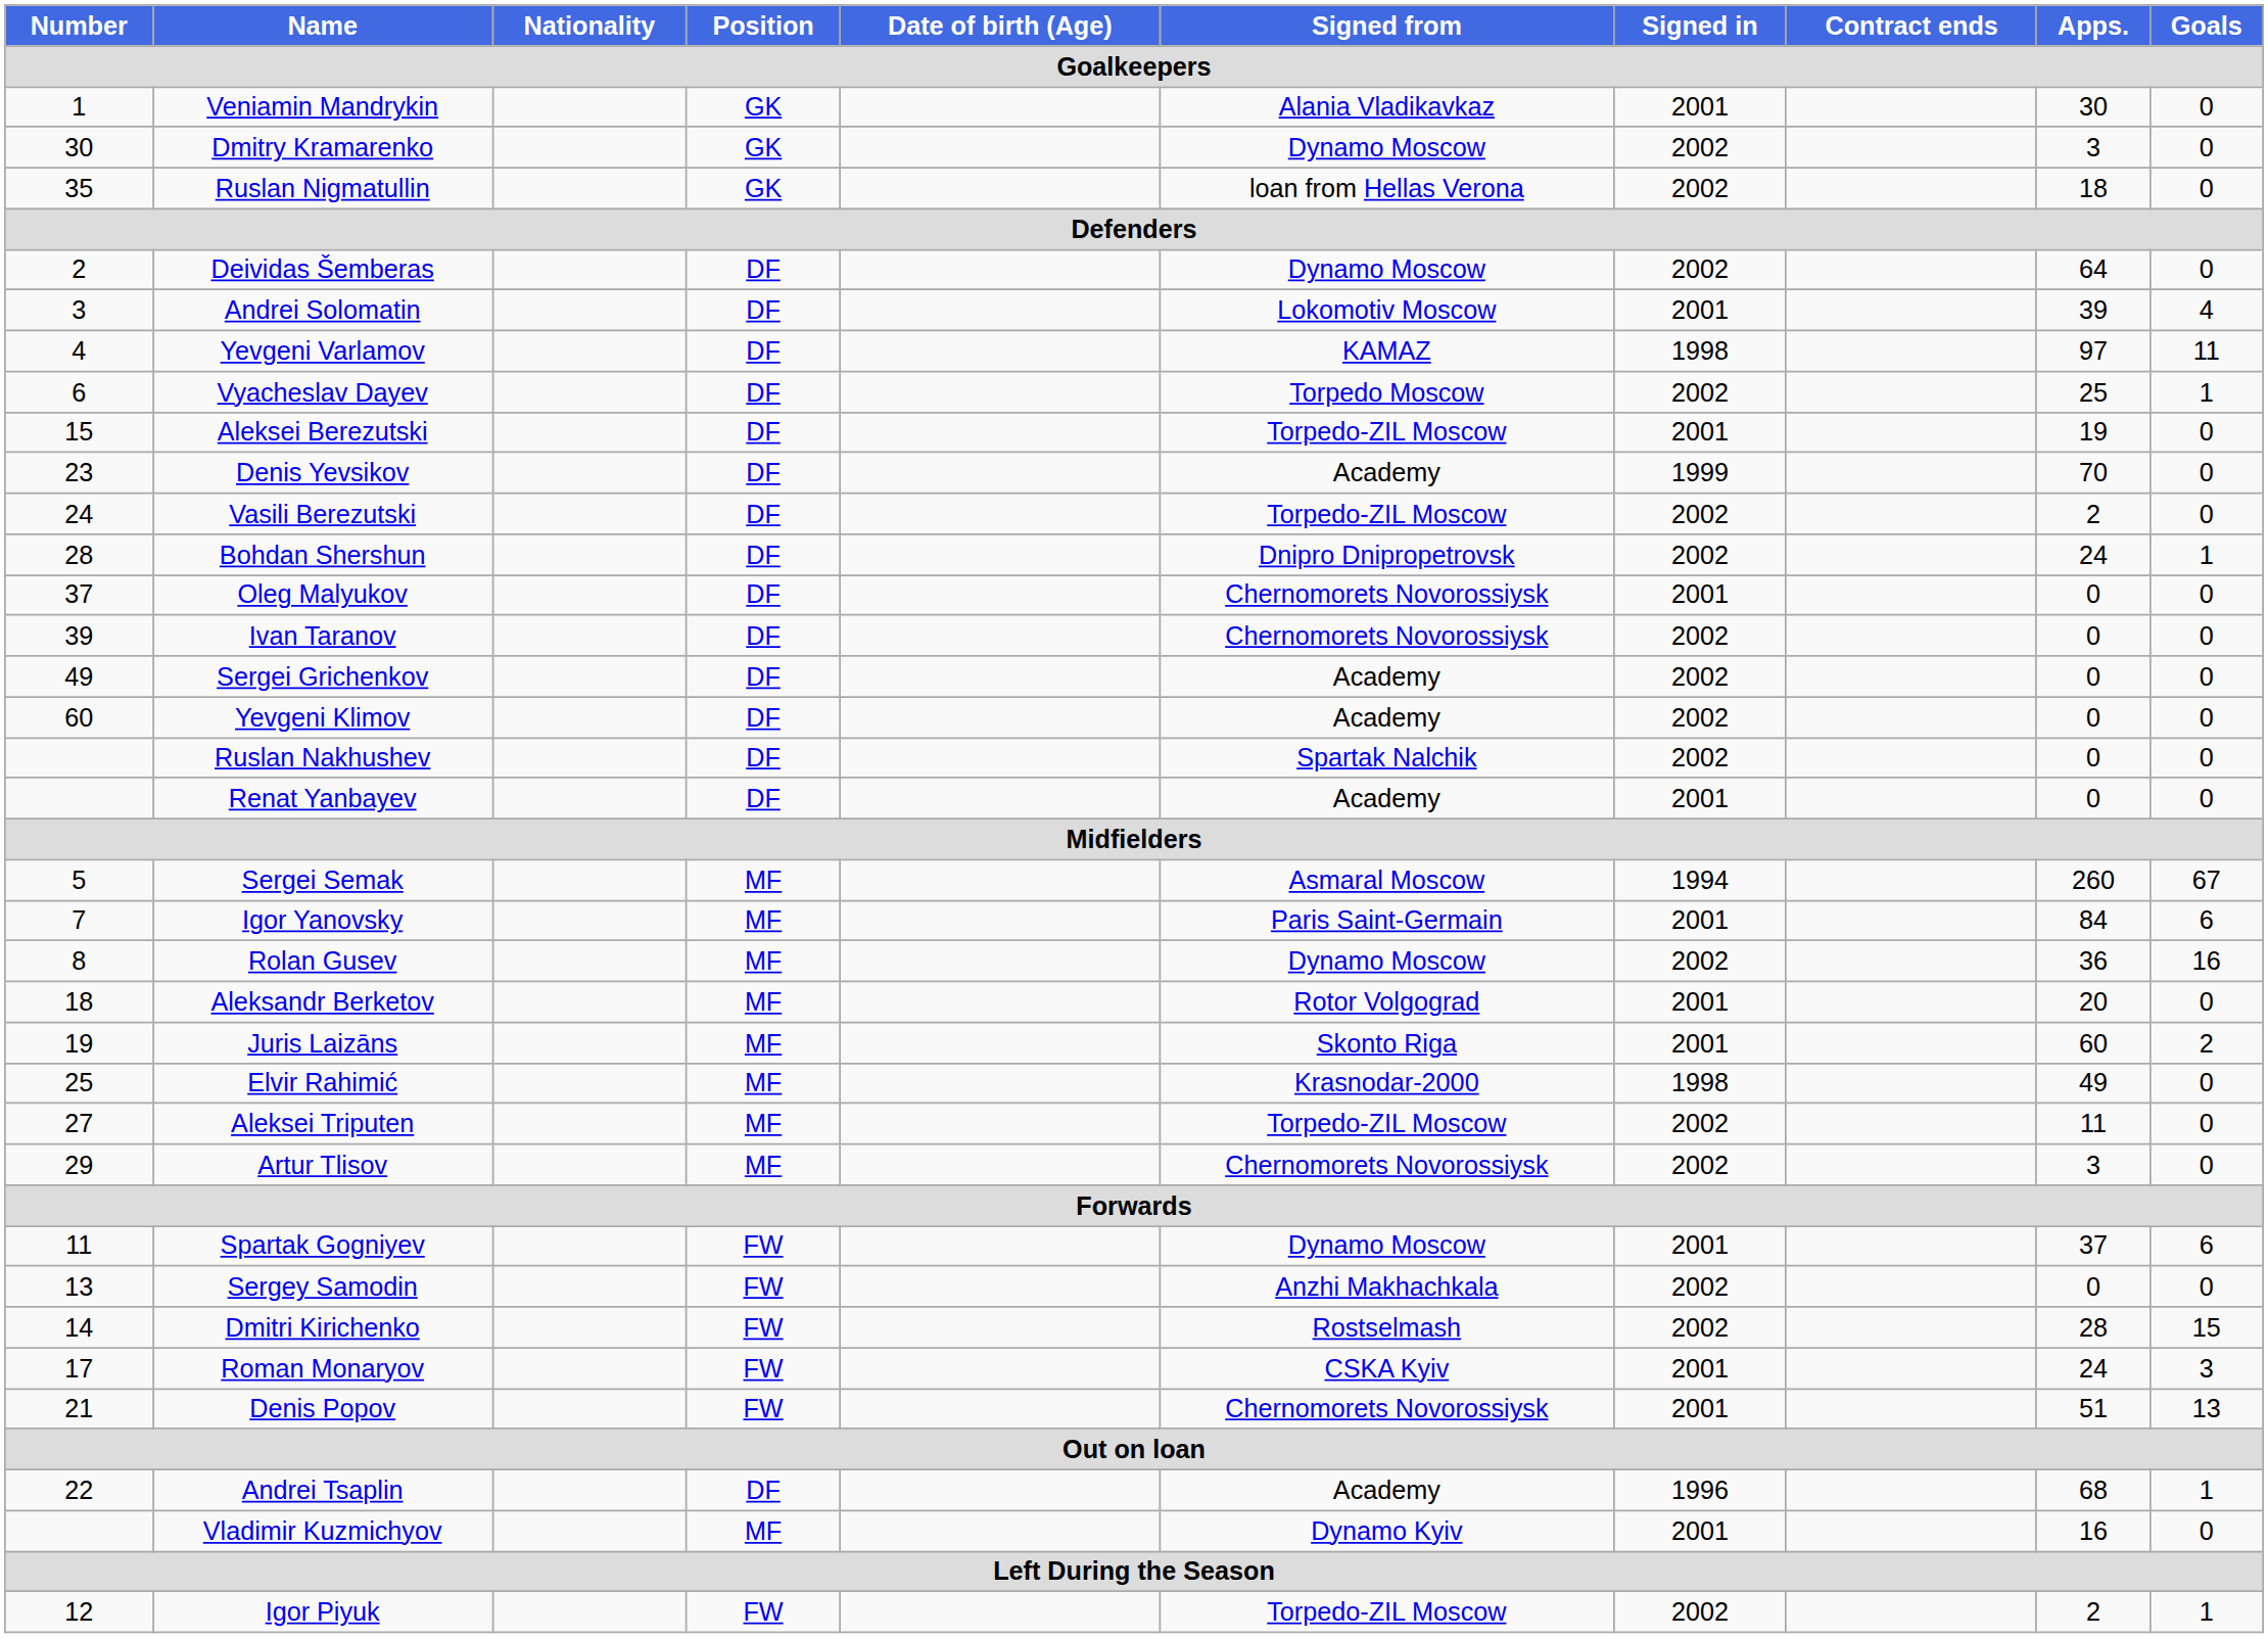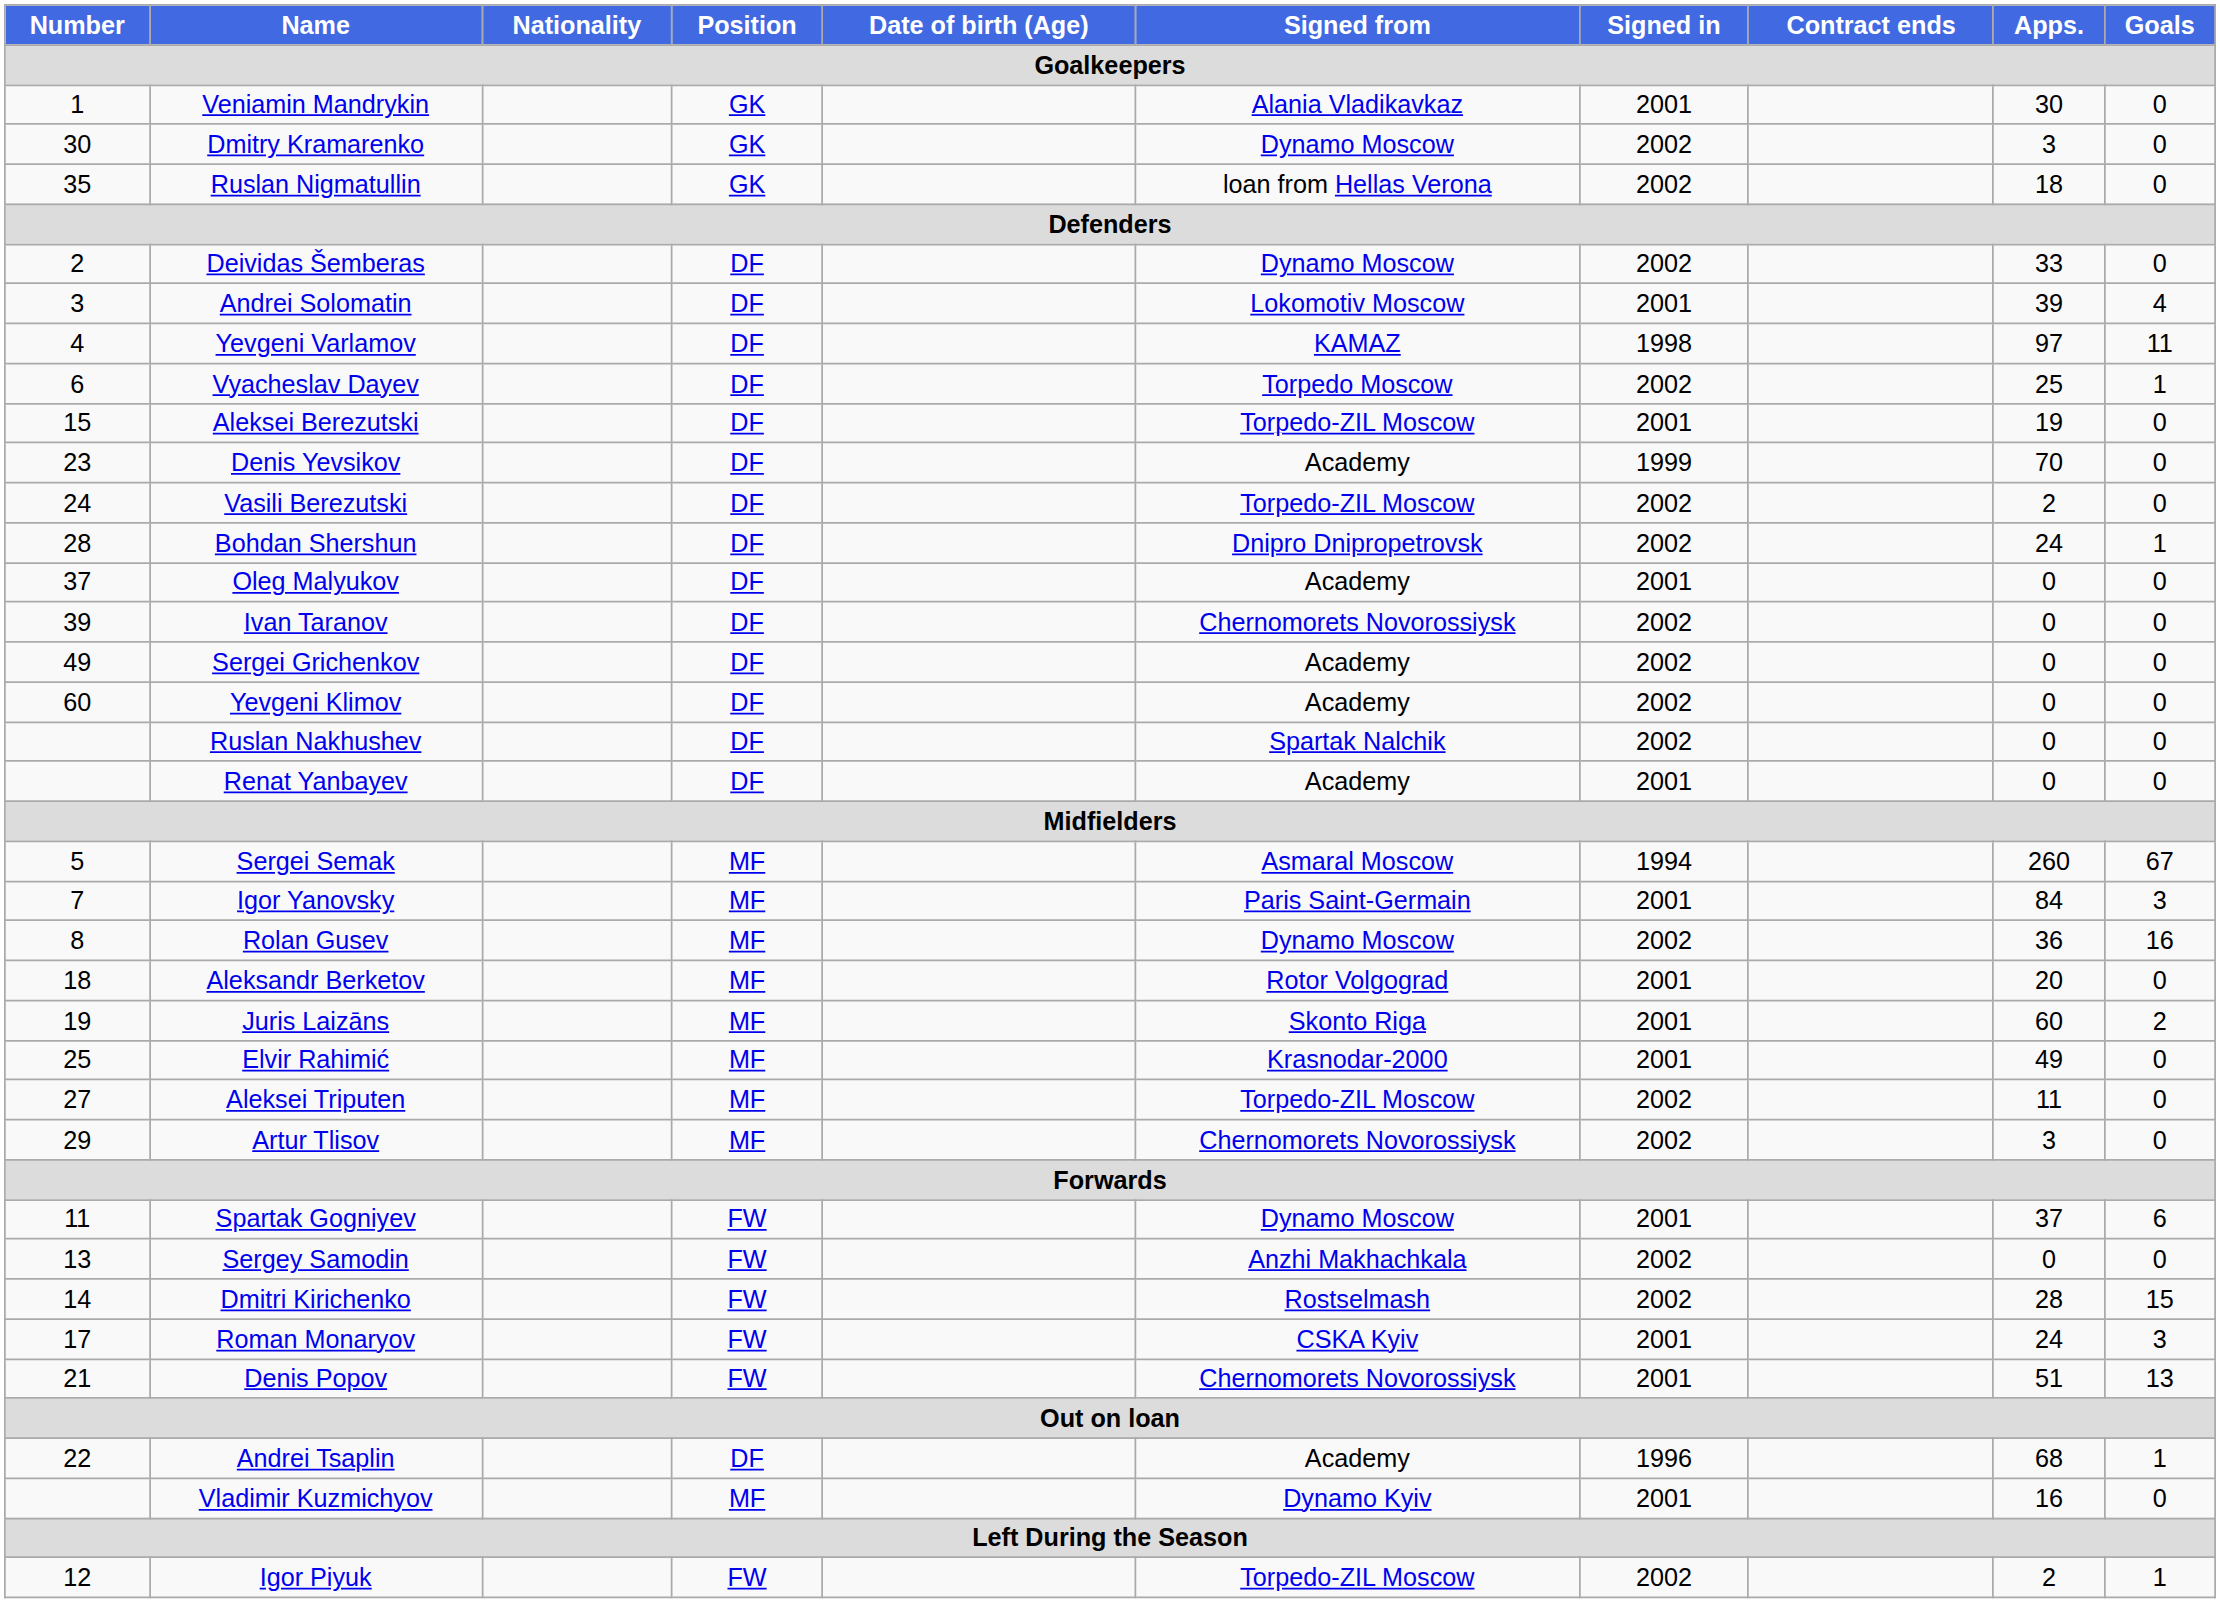 <table class="wikitable"  style="text-align:center; font-size:90%; width:100%;">
 <tr>
 <th style="background:#4169E1; color:white; text-align:center;">Number</th>
 <th style="background:#4169E1; color:white; text-align:center;">Name</th>
 <th style="background:#4169E1; color:white; text-align:center;">Nationality</th>
 <th style="background:#4169E1; color:white; text-align:center;">Position</th>
 <th style="background:#4169E1; color:white; text-align:center;">Date of birth (Age)</th>
 <th style="background:#4169E1; color:white; text-align:center;">Signed from</th>
 <th style="background:#4169E1; color:white; text-align:center;">Signed in</th>
 <th style="background:#4169E1; color:white; text-align:center;">Contract ends</th>
 <th style="background:#4169E1; color:white; text-align:center;">Apps.</th>
 <th style="background:#4169E1; color:white; text-align:center;">Goals</th>
 </tr>
 <tr>
 <th colspan="11"  style="background:#dcdcdc; text-align:center;">Goalkeepers</th>
 </tr>
 <tr>
 <td>1</td>
 <td><a href='#'>Veniamin Mandrykin</a></td>
 <td></td>
 <td><a href='#'>GK</a></td>
 <td></td>
 <td><a href='#'>Alania Vladikavkaz</a></td>
 <td>2001</td>
 <td></td>
 <td>30</td>
 <td>0</td>
 </tr>
 <tr>
 <td>30</td>
 <td><a href='#'>Dmitry Kramarenko</a></td>
 <td></td>
 <td><a href='#'>GK</a></td>
 <td></td>
 <td><a href='#'>Dynamo Moscow</a></td>
 <td>2002</td>
 <td></td>
 <td>3</td>
 <td>0</td>
 </tr>
 <tr>
 <td>35</td>
 <td><a href='#'>Ruslan Nigmatullin</a></td>
 <td></td>
 <td><a href='#'>GK</a></td>
 <td></td>
 <td>loan from <a href='#'>Hellas Verona</a></td>
 <td>2002</td>
 <td></td>
 <td>18</td>
 <td>0</td>
 </tr>
 <tr>
 <th colspan="11"  style="background:#dcdcdc; text-align:center;">Defenders</th>
 </tr>
 <tr>
 <td>2</td>
 <td><a href='#'>Deividas Šemberas</a></td>
 <td></td>
 <td><a href='#'>DF</a></td>
 <td></td>
 <td><a href='#'>Dynamo Moscow</a></td>
 <td>2002</td>
 <td></td>
-<td>64</td>
+<td>33</td>
 <td>0</td>
 </tr>
 <tr>
 <td>3</td>
 <td><a href='#'>Andrei Solomatin</a></td>
 <td></td>
 <td><a href='#'>DF</a></td>
 <td></td>
 <td><a href='#'>Lokomotiv Moscow</a></td>
 <td>2001</td>
 <td></td>
 <td>39</td>
 <td>4</td>
 </tr>
 <tr>
 <td>4</td>
 <td><a href='#'>Yevgeni Varlamov</a></td>
 <td></td>
 <td><a href='#'>DF</a></td>
 <td></td>
 <td><a href='#'>KAMAZ</a></td>
 <td>1998</td>
 <td></td>
 <td>97</td>
 <td>11</td>
 </tr>
 <tr>
 <td>6</td>
 <td><a href='#'>Vyacheslav Dayev</a></td>
 <td></td>
 <td><a href='#'>DF</a></td>
 <td></td>
 <td><a href='#'>Torpedo Moscow</a></td>
 <td>2002</td>
 <td></td>
 <td>25</td>
 <td>1</td>
 </tr>
 <tr>
 <td>15</td>
 <td><a href='#'>Aleksei Berezutski</a></td>
 <td></td>
 <td><a href='#'>DF</a></td>
 <td></td>
 <td><a href='#'>Torpedo-ZIL Moscow</a></td>
 <td>2001</td>
 <td></td>
 <td>19</td>
 <td>0</td>
 </tr>
 <tr>
 <td>23</td>
 <td><a href='#'>Denis Yevsikov</a></td>
 <td></td>
 <td><a href='#'>DF</a></td>
 <td></td>
 <td>Academy</td>
 <td>1999</td>
 <td></td>
 <td>70</td>
 <td>0</td>
 </tr>
 <tr>
 <td>24</td>
 <td><a href='#'>Vasili Berezutski</a></td>
 <td></td>
 <td><a href='#'>DF</a></td>
 <td></td>
 <td><a href='#'>Torpedo-ZIL Moscow</a></td>
 <td>2002</td>
 <td></td>
 <td>2</td>
 <td>0</td>
 </tr>
 <tr>
 <td>28</td>
 <td><a href='#'>Bohdan Shershun</a></td>
 <td></td>
 <td><a href='#'>DF</a></td>
 <td></td>
 <td><a href='#'>Dnipro Dnipropetrovsk</a></td>
 <td>2002</td>
 <td></td>
 <td>24</td>
 <td>1</td>
 </tr>
 <tr>
 <td>37</td>
 <td><a href='#'>Oleg Malyukov</a></td>
 <td></td>
 <td><a href='#'>DF</a></td>
 <td></td>
-<td><a href='#'>Chernomorets Novorossiysk</a></td>
+<td>Academy</td>
 <td>2001</td>
 <td></td>
 <td>0</td>
 <td>0</td>
 </tr>
 <tr>
 <td>39</td>
 <td><a href='#'>Ivan Taranov</a></td>
 <td></td>
 <td><a href='#'>DF</a></td>
 <td></td>
 <td><a href='#'>Chernomorets Novorossiysk</a></td>
 <td>2002</td>
 <td></td>
 <td>0</td>
 <td>0</td>
 </tr>
 <tr>
 <td>49</td>
 <td><a href='#'>Sergei Grichenkov</a></td>
 <td></td>
 <td><a href='#'>DF</a></td>
 <td></td>
 <td>Academy</td>
 <td>2002</td>
 <td></td>
 <td>0</td>
 <td>0</td>
 </tr>
 <tr>
 <td>60</td>
 <td><a href='#'>Yevgeni Klimov</a></td>
 <td></td>
 <td><a href='#'>DF</a></td>
 <td></td>
 <td>Academy</td>
 <td>2002</td>
 <td></td>
 <td>0</td>
 <td>0</td>
 </tr>
 <tr>
 <td></td>
 <td><a href='#'>Ruslan Nakhushev</a></td>
 <td></td>
 <td><a href='#'>DF</a></td>
 <td></td>
 <td><a href='#'>Spartak Nalchik</a></td>
 <td>2002</td>
 <td></td>
 <td>0</td>
 <td>0</td>
 </tr>
 <tr>
 <td></td>
 <td><a href='#'>Renat Yanbayev</a></td>
 <td></td>
 <td><a href='#'>DF</a></td>
 <td></td>
 <td>Academy</td>
 <td>2001</td>
 <td></td>
 <td>0</td>
 <td>0</td>
 </tr>
 <tr>
 <th colspan="11"  style="background:#dcdcdc; text-align:center;">Midfielders</th>
 </tr>
 <tr>
 <td>5</td>
 <td><a href='#'>Sergei Semak</a></td>
 <td></td>
 <td><a href='#'>MF</a></td>
 <td></td>
 <td><a href='#'>Asmaral Moscow</a></td>
 <td>1994</td>
 <td></td>
 <td>260</td>
 <td>67</td>
 </tr>
 <tr>
 <td>7</td>
 <td><a href='#'>Igor Yanovsky</a></td>
 <td></td>
 <td><a href='#'>MF</a></td>
 <td></td>
 <td><a href='#'>Paris Saint-Germain</a></td>
 <td>2001</td>
 <td></td>
 <td>84</td>
-<td>6</td>
+<td>3</td>
 </tr>
 <tr>
 <td>8</td>
 <td><a href='#'>Rolan Gusev</a></td>
 <td></td>
 <td><a href='#'>MF</a></td>
 <td></td>
 <td><a href='#'>Dynamo Moscow</a></td>
 <td>2002</td>
 <td></td>
 <td>36</td>
 <td>16</td>
 </tr>
 <tr>
 <td>18</td>
 <td><a href='#'>Aleksandr Berketov</a></td>
 <td></td>
 <td><a href='#'>MF</a></td>
 <td></td>
 <td><a href='#'>Rotor Volgograd</a></td>
 <td>2001</td>
 <td></td>
 <td>20</td>
 <td>0</td>
 </tr>
 <tr>
 <td>19</td>
 <td><a href='#'>Juris Laizāns</a></td>
 <td></td>
 <td><a href='#'>MF</a></td>
 <td></td>
 <td><a href='#'>Skonto Riga</a></td>
 <td>2001</td>
 <td></td>
 <td>60</td>
 <td>2</td>
 </tr>
 <tr>
 <td>25</td>
 <td><a href='#'>Elvir Rahimić</a></td>
 <td></td>
 <td><a href='#'>MF</a></td>
 <td></td>
 <td><a href='#'>Krasnodar-2000</a></td>
-<td>1998</td>
+<td>2001</td>
 <td></td>
 <td>49</td>
 <td>0</td>
 </tr>
 <tr>
 <td>27</td>
 <td><a href='#'>Aleksei Triputen</a></td>
 <td></td>
 <td><a href='#'>MF</a></td>
 <td></td>
 <td><a href='#'>Torpedo-ZIL Moscow</a></td>
 <td>2002</td>
 <td></td>
 <td>11</td>
 <td>0</td>
 </tr>
 <tr>
 <td>29</td>
 <td><a href='#'>Artur Tlisov</a></td>
 <td></td>
 <td><a href='#'>MF</a></td>
 <td></td>
 <td><a href='#'>Chernomorets Novorossiysk</a></td>
 <td>2002</td>
 <td></td>
 <td>3</td>
 <td>0</td>
 </tr>
 <tr>
 <th colspan="11"  style="background:#dcdcdc; text-align:center;">Forwards</th>
 </tr>
 <tr>
 <td>11</td>
 <td><a href='#'>Spartak Gogniyev</a></td>
 <td></td>
 <td><a href='#'>FW</a></td>
 <td></td>
 <td><a href='#'>Dynamo Moscow</a></td>
 <td>2001</td>
 <td></td>
 <td>37</td>
 <td>6</td>
 </tr>
 <tr>
 <td>13</td>
 <td><a href='#'>Sergey Samodin</a></td>
 <td></td>
 <td><a href='#'>FW</a></td>
 <td></td>
 <td><a href='#'>Anzhi Makhachkala</a></td>
 <td>2002</td>
 <td></td>
 <td>0</td>
 <td>0</td>
 </tr>
 <tr>
 <td>14</td>
 <td><a href='#'>Dmitri Kirichenko</a></td>
 <td></td>
 <td><a href='#'>FW</a></td>
 <td></td>
 <td><a href='#'>Rostselmash</a></td>
 <td>2002</td>
 <td></td>
 <td>28</td>
 <td>15</td>
 </tr>
 <tr>
 <td>17</td>
 <td><a href='#'>Roman Monaryov</a></td>
 <td></td>
 <td><a href='#'>FW</a></td>
 <td></td>
 <td><a href='#'>CSKA Kyiv</a></td>
 <td>2001</td>
 <td></td>
 <td>24</td>
 <td>3</td>
 </tr>
 <tr>
 <td>21</td>
 <td><a href='#'>Denis Popov</a></td>
 <td></td>
 <td><a href='#'>FW</a></td>
 <td></td>
 <td><a href='#'>Chernomorets Novorossiysk</a></td>
 <td>2001</td>
 <td></td>
 <td>51</td>
 <td>13</td>
 </tr>
 <tr>
 <th colspan="11"  style="background:#dcdcdc; text-align:center;">Out on loan</th>
 </tr>
 <tr>
 <td>22</td>
 <td><a href='#'>Andrei Tsaplin</a></td>
 <td></td>
 <td><a href='#'>DF</a></td>
 <td></td>
 <td>Academy</td>
 <td>1996</td>
 <td></td>
 <td>68</td>
 <td>1</td>
 </tr>
 <tr>
 <td></td>
 <td><a href='#'>Vladimir Kuzmichyov</a></td>
 <td></td>
 <td><a href='#'>MF</a></td>
 <td></td>
 <td><a href='#'>Dynamo Kyiv</a></td>
 <td>2001</td>
 <td></td>
 <td>16</td>
 <td>0</td>
 </tr>
 <tr>
 <th colspan="11"  style="background:#dcdcdc; text-align:center;">Left During the Season</th>
 </tr>
 <tr>
 <td>12</td>
 <td><a href='#'>Igor Piyuk</a></td>
 <td></td>
 <td><a href='#'>FW</a></td>
 <td></td>
 <td><a href='#'>Torpedo-ZIL Moscow</a></td>
 <td>2002</td>
 <td></td>
 <td>2</td>
 <td>1</td>
 </tr>
 </table>
